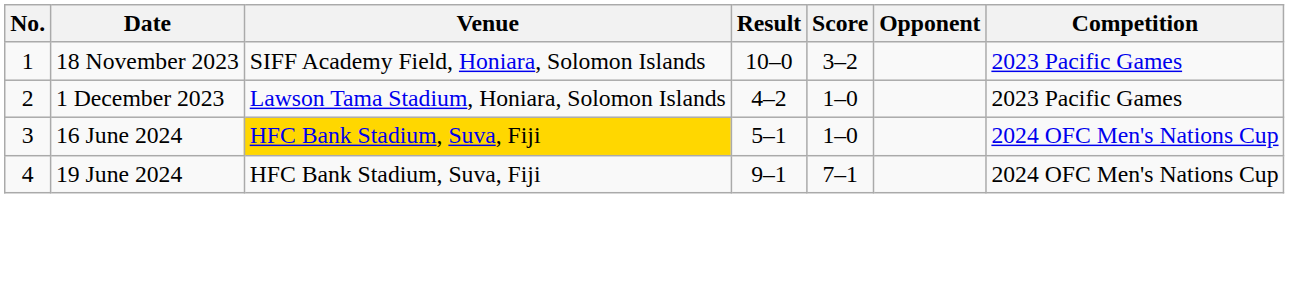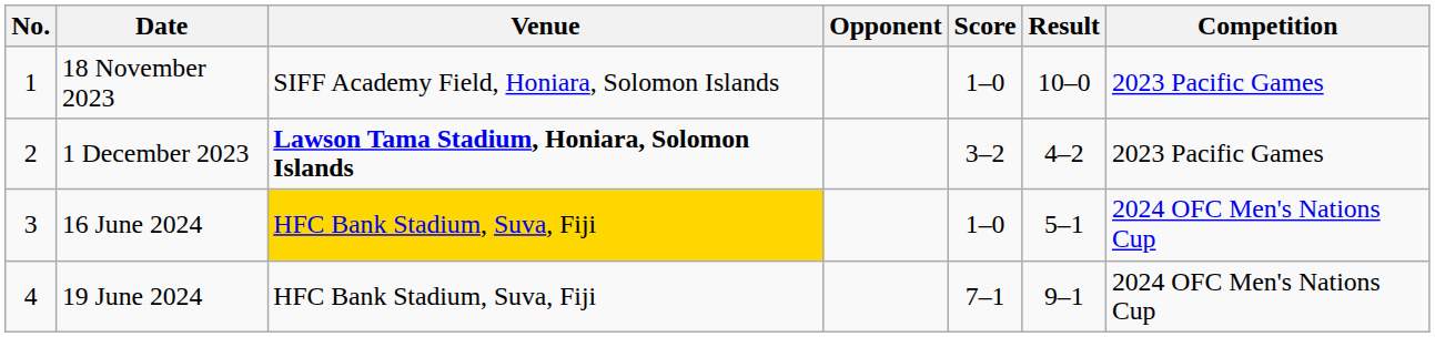 <table class="wikitable sortable">
 <tr>
 <th scope="col">No.</th>
 <th scope="col">Date</th>
 <th scope="col">Venue</th>
+<th scope="col">Opponent</th>
+<th scope="col">Score</th>
 <th scope="col">Result</th>
-<th scope="col">Score</th>
-<th scope="col">Opponent</th>
 <th scope="col">Competition</th>
 </tr>
 <tr>
 <td align="center">1</td>
 <td>18 November 2023</td>
 <td>SIFF Academy Field, <a href='#'>Honiara</a>, Solomon Islands</td>
+<td></td>
+<td align="center">1–0</td>
 <td align="center">10–0</td>
-<td align="center">3–2</td>
-<td></td>
 <td><a href='#'>2023 Pacific Games</a></td>
 </tr>
 <tr>
 <td align="center">2</td>
 <td>1 December 2023</td>
-<td><a href='#'>Lawson Tama Stadium</a>, Honiara, Solomon Islands</td>
+<td><strong><a href='#'>Lawson Tama Stadium</a>, Honiara, Solomon Islands</strong></td>
+<td></td>
+<td align="center">3–2</td>
 <td align="center">4–2</td>
-<td align="center">1–0</td>
-<td></td>
 <td>2023 Pacific Games</td>
 </tr>
 <tr>
 <td align="center">3</td>
 <td>16 June 2024</td>
 <td style="background: gold;"><a href='#'>HFC Bank Stadium</a>, <a href='#'>Suva</a>, Fiji</td>
+<td></td>
+<td align="center">1–0</td>
 <td align="center">5–1</td>
-<td align="center">1–0</td>
-<td></td>
 <td><a href='#'>2024 OFC Men's Nations Cup</a></td>
 </tr>
 <tr>
 <td align="center">4</td>
 <td>19 June 2024</td>
 <td>HFC Bank Stadium, Suva, Fiji</td>
+<td></td>
+<td align="center">7–1</td>
 <td align="center">9–1</td>
-<td align="center">7–1</td>
-<td></td>
 <td>2024 OFC Men's Nations Cup</td>
 </tr>
 </table>
